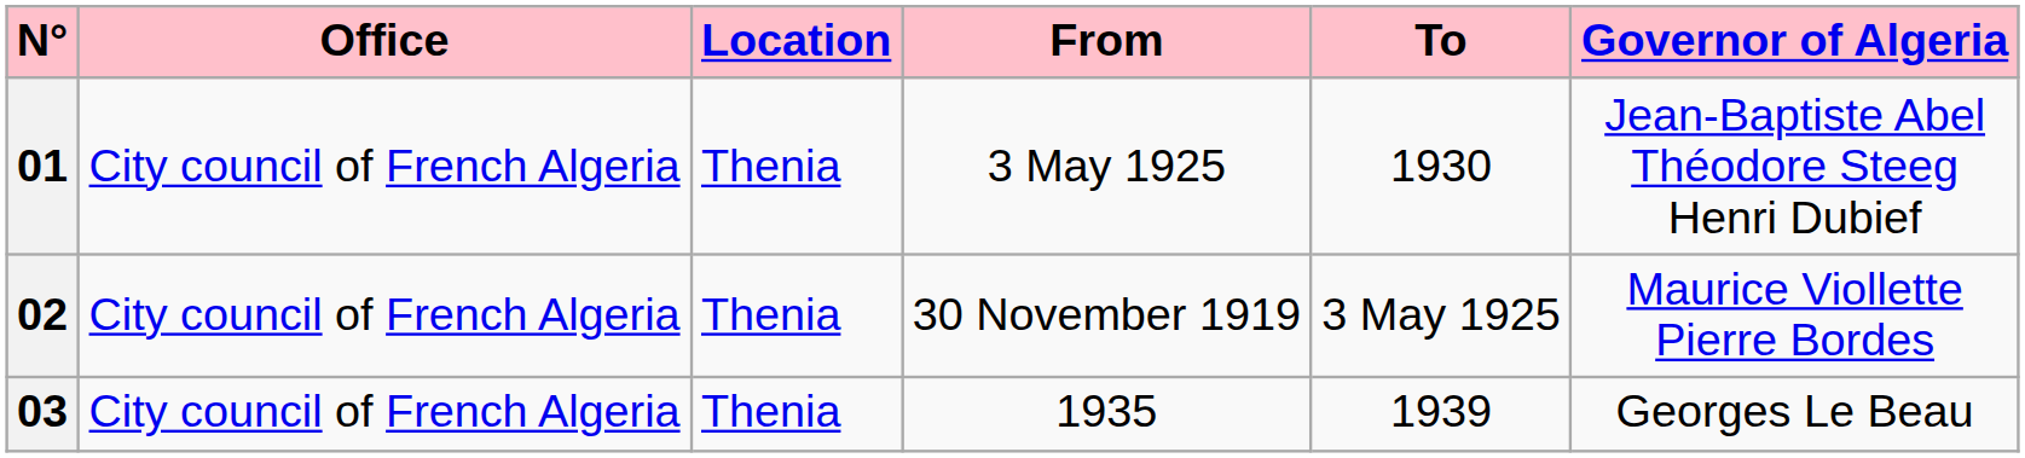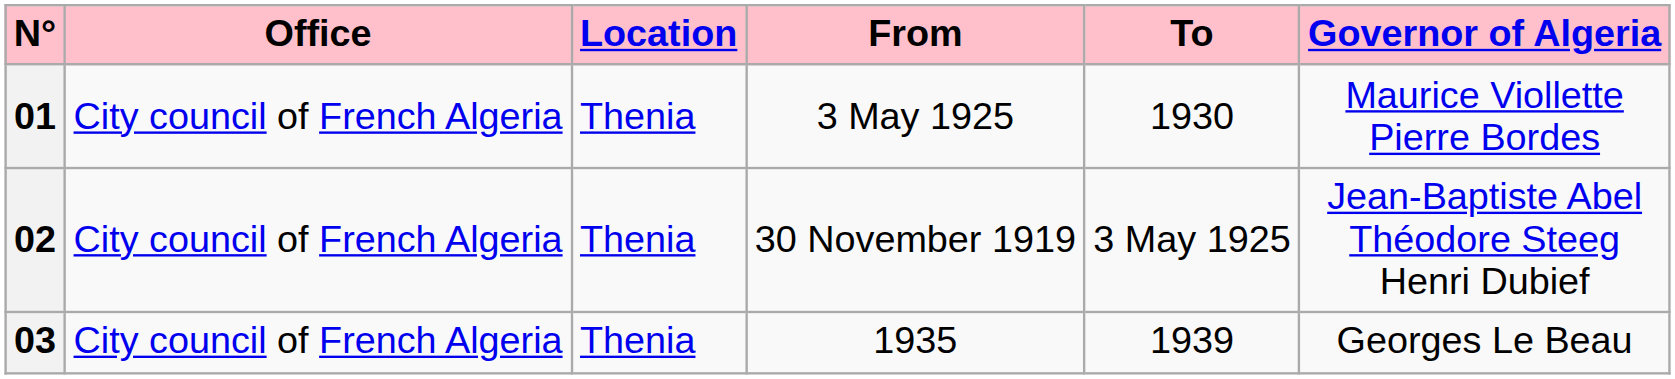 <table class="wikitable" style="margin:1em auto;">
 <tr>
 <th scope="col" style="background-color: pink;">N°</th>
 <th scope="col" style="background-color: pink;">Office</th>
 <th scope="col" style="background-color: pink;"><a href='#'>Location</a></th>
 <th scope="col" style="background-color: pink;">From</th>
 <th scope="col" style="background-color: pink;">To</th>
 <th scope="col" style="background-color: pink;"><a href='#'>Governor of Algeria</a></th>
 </tr>
 <tr>
 <th style="text-align:center;">01</th>
 <td style="text-align:left;  "><a href='#'>City council</a> of <a href='#'>French Algeria</a></td>
 <td style="text-align:left;  "><a href='#'>Thenia</a></td>
 <td style="text-align:center;">3 May 1925</td>
 <td style="text-align:center;">1930</td>
-<td style="text-align:center;"><a href='#'>Jean-Baptiste Abel</a><br><a href='#'>Théodore Steeg</a><br>Henri Dubief</td>
+<td style="text-align:center;"><a href='#'>Maurice Viollette</a><br><a href='#'>Pierre Bordes</a></td>
 </tr>
 <tr>
 <th style="text-align:center;">02</th>
 <td style="text-align:left;  "><a href='#'>City council</a> of <a href='#'>French Algeria</a></td>
 <td style="text-align:left;  "><a href='#'>Thenia</a></td>
 <td style="text-align:center;">30 November 1919</td>
 <td style="text-align:center;">3 May 1925</td>
-<td style="text-align:center;"><a href='#'>Maurice Viollette</a><br><a href='#'>Pierre Bordes</a></td>
+<td style="text-align:center;"><a href='#'>Jean-Baptiste Abel</a><br><a href='#'>Théodore Steeg</a><br>Henri Dubief</td>
 </tr>
 <tr>
 <th style="text-align:center;">03</th>
 <td style="text-align:left;  "><a href='#'>City council</a> of <a href='#'>French Algeria</a></td>
 <td style="text-align:left;  "><a href='#'>Thenia</a></td>
 <td style="text-align:center;">1935</td>
 <td style="text-align:center;">1939</td>
 <td style="text-align:center;">Georges Le Beau</td>
 </tr>
 </table>
